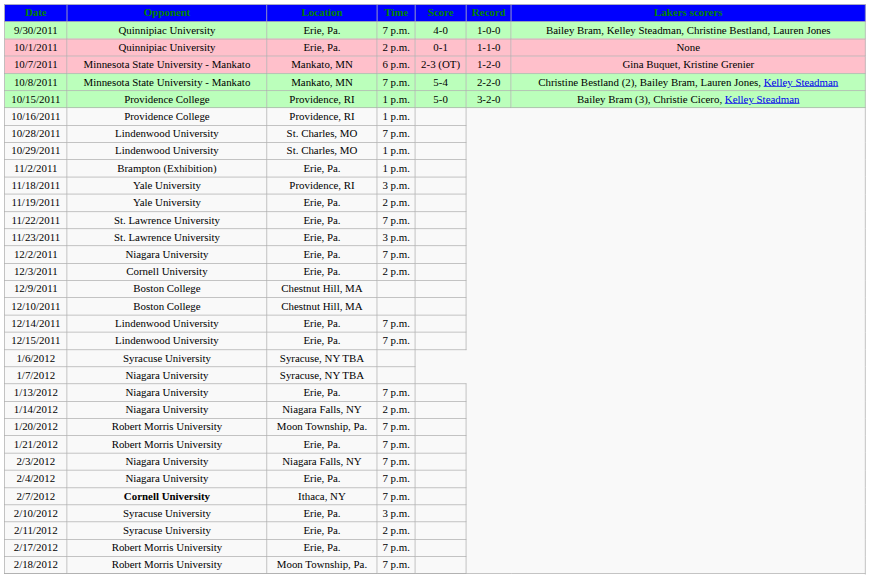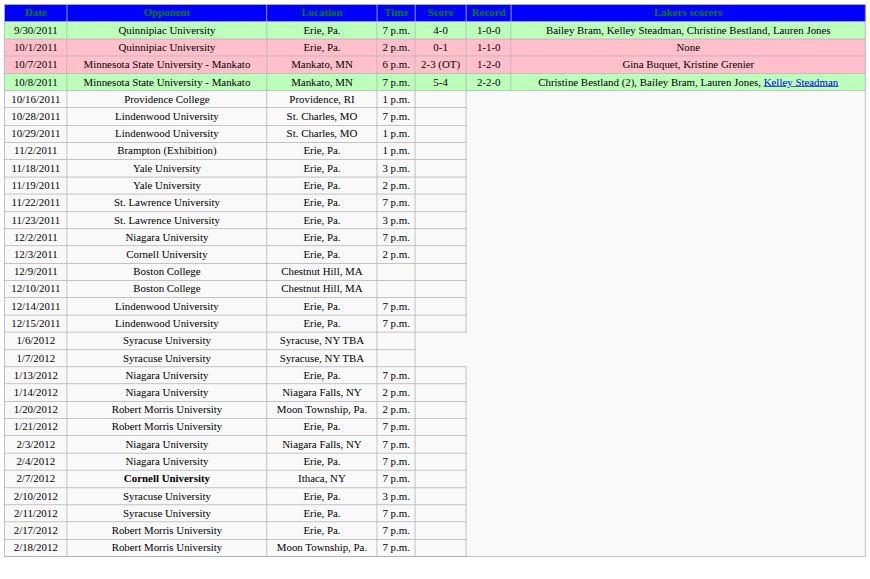 <table class="wikitable" style="width:80%;">
 <tr style="text-align:center; background:blue; color:green;">
 <td><strong>Date</strong></td>
 <td><strong>Opponent</strong></td>
 <td><strong>Location</strong></td>
 <td><strong>Time</strong></td>
 <td><strong>Score</strong></td>
 <td><strong>Record</strong></td>
 <td><strong>Lakers scorers</strong></td>
 </tr>
 <tr style="text-align:center;" bgcolor="bbffbb">
 <td>9/30/2011</td>
 <td>Quinnipiac University</td>
 <td>Erie, Pa.</td>
 <td>7 p.m.</td>
 <td>4-0</td>
 <td>1-0-0</td>
 <td>Bailey Bram, Kelley Steadman, Christine Bestland, Lauren Jones</td>
 </tr>
 <tr style="text-align:center;" bgcolor="pink">
 <td>10/1/2011</td>
 <td>Quinnipiac University</td>
 <td>Erie, Pa.</td>
 <td>2 p.m.</td>
 <td>0-1</td>
 <td>1-1-0</td>
 <td>None</td>
 </tr>
 <tr style="text-align:center;" bgcolor="pink">
 <td>10/7/2011</td>
 <td>Minnesota State University - Mankato</td>
 <td>Mankato, MN</td>
 <td>6 p.m.</td>
 <td>2-3 (OT)</td>
 <td>1-2-0</td>
 <td>Gina Buquet, Kristine Grenier</td>
 </tr>
 <tr style="text-align:center;" bgcolor="bbffbb">
 <td>10/8/2011</td>
 <td>Minnesota State University - Mankato</td>
 <td>Mankato, MN</td>
 <td>7 p.m.</td>
 <td>5-4</td>
 <td>2-2-0</td>
 <td>Christine Bestland (2), Bailey Bram, Lauren Jones, <a href='#'>Kelley Steadman</a></td>
 </tr>
-<tr style="text-align:center;" bgcolor="bbffbb">
-<td>10/15/2011</td>
-<td>Providence College</td>
-<td>Providence, RI</td>
-<td>1 p.m.</td>
-<td>5-0</td>
-<td>3-2-0</td>
-<td>Bailey Bram (3), Christie Cicero, <a href='#'>Kelley Steadman</a></td>
-</tr>
 <tr style="text-align:center;" bgcolor="">
 <td>10/16/2011</td>
 <td>Providence College</td>
 <td>Providence, RI</td>
 <td>1 p.m.</td>
 <td></td>
 </tr>
 <tr style="text-align:center;" bgcolor="">
 <td>10/28/2011</td>
 <td>Lindenwood University</td>
 <td>St. Charles, MO</td>
 <td>7 p.m.</td>
 <td></td>
 </tr>
 <tr style="text-align:center;" bgcolor="">
 <td>10/29/2011</td>
 <td>Lindenwood University</td>
 <td>St. Charles, MO</td>
 <td>1 p.m.</td>
 <td></td>
 </tr>
 <tr style="text-align:center;" bgcolor="">
 <td>11/2/2011</td>
 <td>Brampton (Exhibition)</td>
 <td>Erie, Pa.</td>
 <td>1 p.m.</td>
 <td></td>
 </tr>
 <tr style="text-align:center;" bgcolor="">
 <td>11/18/2011</td>
 <td>Yale University</td>
-<td>Providence, RI</td>
+<td>Erie, Pa.</td>
 <td>3 p.m.</td>
 <td></td>
 </tr>
 <tr style="text-align:center;" bgcolor="">
 <td>11/19/2011</td>
 <td>Yale University</td>
 <td>Erie, Pa.</td>
 <td>2 p.m.</td>
 <td></td>
 </tr>
 <tr style="text-align:center;" bgcolor="">
 <td>11/22/2011</td>
 <td>St. Lawrence University</td>
 <td>Erie, Pa.</td>
 <td>7 p.m.</td>
 <td></td>
 </tr>
 <tr style="text-align:center;" bgcolor="">
 <td>11/23/2011</td>
 <td>St. Lawrence University</td>
 <td>Erie, Pa.</td>
 <td>3 p.m.</td>
 <td></td>
 </tr>
 <tr style="text-align:center;" bgcolor="">
 <td>12/2/2011</td>
 <td>Niagara University</td>
 <td>Erie, Pa.</td>
 <td>7 p.m.</td>
 <td></td>
 </tr>
 <tr style="text-align:center;" bgcolor="">
 <td>12/3/2011</td>
 <td>Cornell University</td>
 <td>Erie, Pa.</td>
 <td>2 p.m.</td>
 <td></td>
 </tr>
 <tr style="text-align:center;" bgcolor="">
 <td>12/9/2011</td>
 <td>Boston College</td>
 <td>Chestnut Hill, MA</td>
 <td></td>
 <td></td>
 </tr>
 <tr style="text-align:center;" bgcolor="">
 <td>12/10/2011</td>
 <td>Boston College</td>
 <td>Chestnut Hill, MA</td>
 <td></td>
 <td></td>
 </tr>
 <tr style="text-align:center;" bgcolor="">
 <td>12/14/2011</td>
 <td>Lindenwood University</td>
 <td>Erie, Pa.</td>
 <td>7 p.m.</td>
 <td></td>
 </tr>
 <tr style="text-align:center;" bgcolor="">
 <td>12/15/2011</td>
 <td>Lindenwood University</td>
 <td>Erie, Pa.</td>
 <td>7 p.m.</td>
 <td></td>
 </tr>
 <tr style="text-align:center;" bgcolor="">
 <td>1/6/2012</td>
 <td>Syracuse University</td>
 <td>Syracuse, NY		TBA</td>
 <td></td>
 </tr>
 <tr style="text-align:center;" bgcolor="">
 <td>1/7/2012</td>
-<td>Niagara University</td>
+<td>Syracuse University</td>
 <td>Syracuse, NY		TBA</td>
 <td></td>
 </tr>
 <tr style="text-align:center;" bgcolor="">
 <td>1/13/2012</td>
 <td>Niagara University</td>
 <td>Erie, Pa.</td>
 <td>7 p.m.</td>
 <td></td>
 </tr>
 <tr style="text-align:center;" bgcolor="">
 <td>1/14/2012</td>
 <td>Niagara University</td>
 <td>Niagara Falls, NY</td>
 <td>2 p.m.</td>
 <td></td>
 </tr>
 <tr style="text-align:center;" bgcolor="">
 <td>1/20/2012</td>
 <td>Robert Morris University</td>
 <td>Moon Township, Pa.</td>
-<td>7 p.m.</td>
+<td>2 p.m.</td>
 <td></td>
 </tr>
 <tr style="text-align:center;" bgcolor="">
 <td>1/21/2012</td>
 <td>Robert Morris University</td>
 <td>Erie, Pa.</td>
 <td>7 p.m.</td>
 <td></td>
 </tr>
 <tr style="text-align:center;" bgcolor="">
 <td>2/3/2012</td>
 <td>Niagara University</td>
 <td>Niagara Falls, NY</td>
 <td>7 p.m.</td>
 <td></td>
 </tr>
 <tr style="text-align:center;" bgcolor="">
 <td>2/4/2012</td>
 <td>Niagara University</td>
 <td>Erie, Pa.</td>
 <td>7 p.m.</td>
 <td></td>
 </tr>
 <tr style="text-align:center;" bgcolor="">
 <td>2/7/2012</td>
 <td><strong>Cornell University</strong></td>
 <td>Ithaca, NY</td>
 <td>7 p.m.</td>
 <td></td>
 </tr>
 <tr style="text-align:center;" bgcolor="">
 <td>2/10/2012</td>
 <td>Syracuse University</td>
 <td>Erie, Pa.</td>
 <td>3 p.m.</td>
 <td></td>
 </tr>
 <tr style="text-align:center;" bgcolor="">
 <td>2/11/2012</td>
 <td>Syracuse University</td>
 <td>Erie, Pa.</td>
-<td>2 p.m.</td>
+<td>7 p.m.</td>
 <td></td>
 </tr>
 <tr style="text-align:center;" bgcolor="">
 <td>2/17/2012</td>
 <td>Robert Morris University</td>
 <td>Erie, Pa.</td>
 <td>7 p.m.</td>
 <td></td>
 </tr>
 <tr style="text-align:center;" bgcolor="">
 <td>2/18/2012</td>
 <td>Robert Morris University</td>
 <td>Moon Township, Pa.</td>
 <td>7 p.m.</td>
 <td></td>
 </tr>
 <tr style="text-align:center;" bgcolor="">
 </tr>
 </table>
